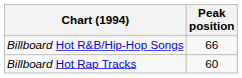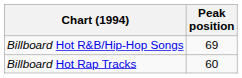 <table class="wikitable">
 <tr>
 <th>Chart (1994)</th>
 <th>Peak<br>position</th>
 </tr>
 <tr>
 <td><em>Billboard</em> <a href='#'>Hot R&B/Hip-Hop Songs</a></td>
-<td align="center">66</td>
+<td align="center">69</td>
 </tr>
 <tr>
 <td><em>Billboard</em> <a href='#'>Hot Rap Tracks</a></td>
 <td align="center">60</td>
 </tr>
 </table>
